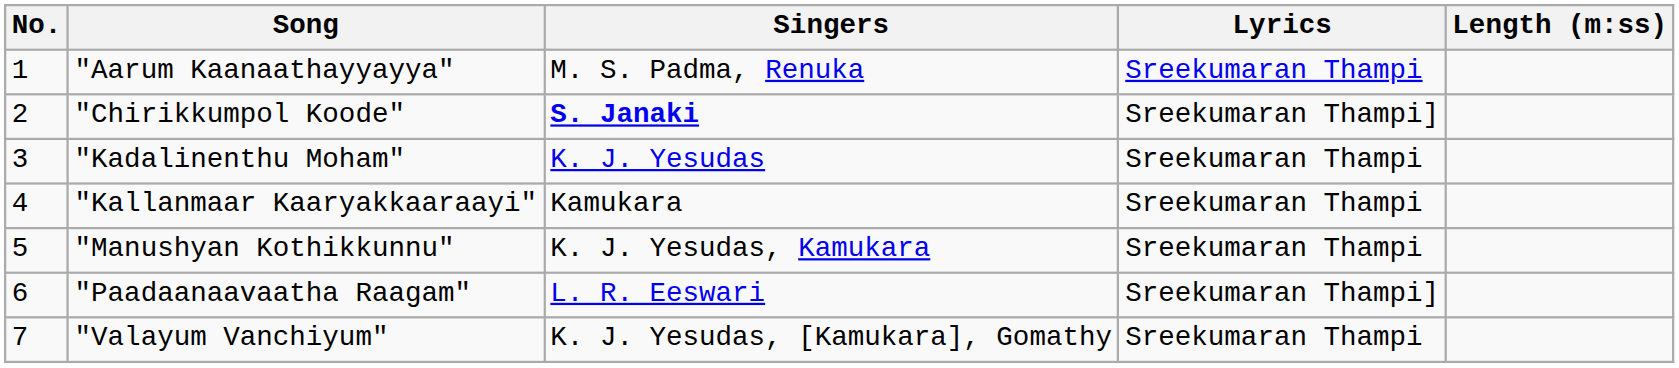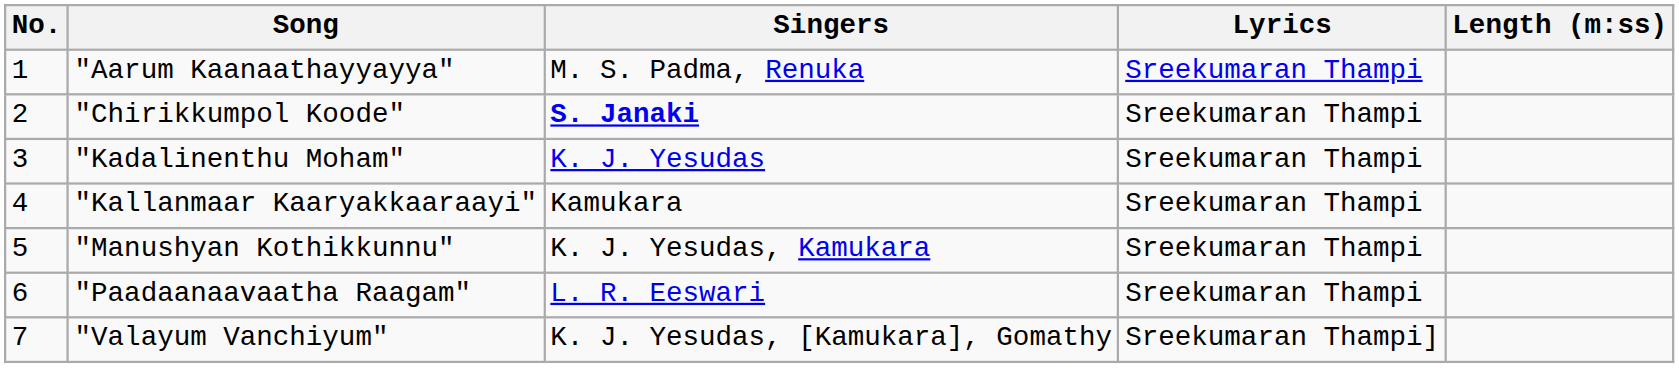 <table class="wikitable" style="font-size:95%;">
 <tr>
 <th>No.</th>
 <th>Song</th>
 <th>Singers</th>
 <th>Lyrics</th>
 <th>Length (m:ss)</th>
 </tr>
 <tr>
 <td>1</td>
 <td>"Aarum Kaanaathayyayya"</td>
 <td>M. S. Padma, <a href='#'>Renuka</a></td>
 <td><a href='#'>Sreekumaran Thampi</a></td>
 <td></td>
 </tr>
 <tr>
 <td>2</td>
 <td>"Chirikkumpol Koode"</td>
 <td><strong><a href='#'>S. Janaki</a></strong></td>
-<td>Sreekumaran Thampi]</td>
+<td>Sreekumaran Thampi</td>
 <td></td>
 </tr>
 <tr>
 <td>3</td>
 <td>"Kadalinenthu Moham"</td>
 <td><a href='#'>K. J. Yesudas</a></td>
 <td>Sreekumaran Thampi</td>
 <td></td>
 </tr>
 <tr>
 <td>4</td>
 <td>"Kallanmaar Kaaryakkaaraayi"</td>
 <td>Kamukara</td>
 <td>Sreekumaran Thampi</td>
 <td></td>
 </tr>
 <tr>
 <td>5</td>
 <td>"Manushyan Kothikkunnu"</td>
 <td>K. J. Yesudas, <a href='#'>Kamukara</a></td>
 <td>Sreekumaran Thampi</td>
 <td></td>
 </tr>
 <tr>
 <td>6</td>
 <td>"Paadaanaavaatha Raagam"</td>
 <td><a href='#'>L. R. Eeswari</a></td>
-<td>Sreekumaran Thampi]</td>
+<td>Sreekumaran Thampi</td>
 <td></td>
 </tr>
 <tr>
 <td>7</td>
 <td>"Valayum Vanchiyum"</td>
 <td>K. J. Yesudas, [Kamukara], Gomathy</td>
-<td>Sreekumaran Thampi</td>
+<td>Sreekumaran Thampi]</td>
 <td></td>
 </tr>
 </table>
